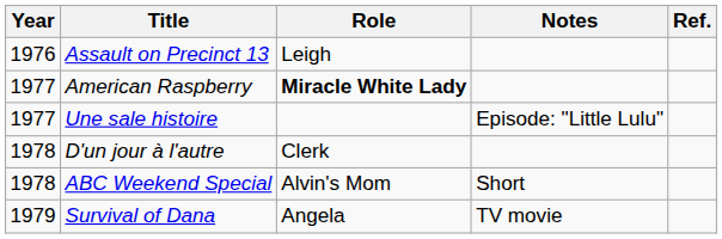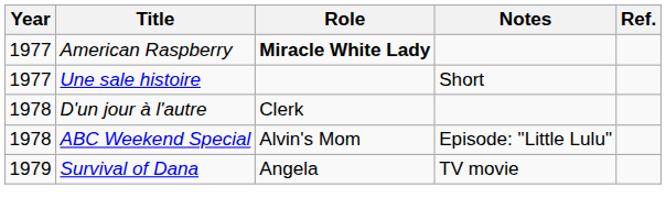 <table class="wikitable">
 <tr>
 <th>Year</th>
 <th>Title</th>
 <th>Role</th>
 <th>Notes</th>
 <th>Ref.</th>
-</tr>
-<tr>
-<td>1976</td>
-<td><em><a href='#'>Assault on Precinct 13</a></em></td>
-<td>Leigh</td>
-<td></td>
-<td align="center"></td>
 </tr>
 <tr>
 <td>1977</td>
 <td><em>American Raspberry</em></td>
 <td><strong>Miracle White Lady</strong></td>
 <td></td>
 <td align="center"></td>
 </tr>
 <tr>
 <td>1977</td>
 <td><em><a href='#'>Une sale histoire</a></em></td>
 <td></td>
-<td>Episode: "Little Lulu"</td>
+<td>Short</td>
 <td align="center"></td>
 </tr>
 <tr>
 <td>1978</td>
 <td><em>D'un jour à l'autre</em></td>
 <td>Clerk</td>
 <td></td>
 <td align="center"></td>
 </tr>
 <tr>
 <td>1978</td>
 <td><em><a href='#'>ABC Weekend Special</a></em></td>
 <td>Alvin's Mom</td>
-<td>Short</td>
+<td>Episode: "Little Lulu"</td>
 <td align="center"></td>
 </tr>
 <tr>
 <td>1979</td>
 <td><em><a href='#'>Survival of Dana</a></em></td>
 <td>Angela</td>
 <td>TV movie</td>
 <td align="center"></td>
 </tr>
 </table>
